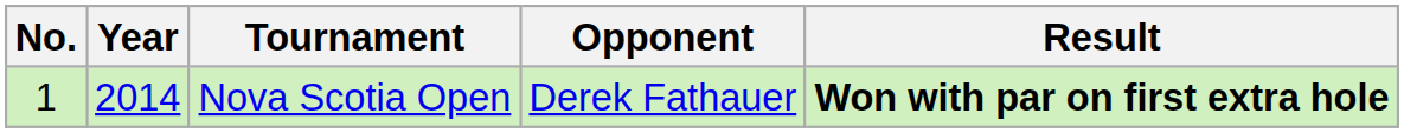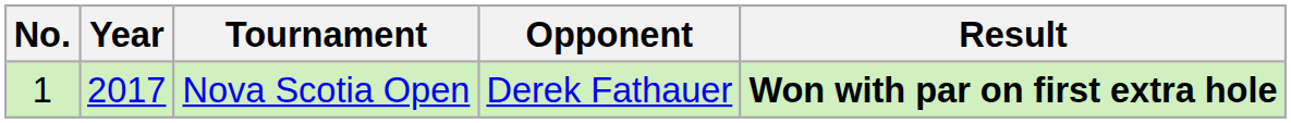 <table class="wikitable" style="font-size:95%;">
 <tr>
 <th>No.</th>
 <th>Year</th>
 <th>Tournament</th>
 <th>Opponent</th>
 <th>Result</th>
 </tr>
 <tr style="background:#D0F0C0;">
 <td align=center>1</td>
-<td><a href='#'>2014</a></td>
+<td><a href='#'>2017</a></td>
 <td><a href='#'>Nova Scotia Open</a></td>
 <td> <a href='#'>Derek Fathauer</a></td>
 <td><strong>Won with par on first extra hole</strong></td>
 </tr>
 </table>
